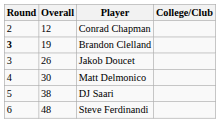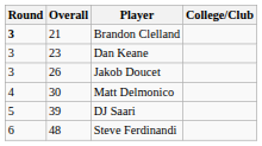 <table class="wikitable">
 <tr>
 <th>Round</th>
 <th>Overall</th>
 <th>Player</th>
 <th>College/Club</th>
 </tr>
 <tr>
-<td>2</td>
-<td>12</td>
-<td>Conrad Chapman</td>
+<td><strong>3</strong></td>
+<td>21</td>
+<td>Brandon Clelland</td>
 <td></td>
 </tr>
 <tr>
-<td><strong>3</strong></td>
-<td>19</td>
-<td>Brandon Clelland</td>
+<td>3</td>
+<td>23</td>
+<td>Dan Keane</td>
 <td></td>
 </tr>
 <tr>
 <td>3</td>
 <td>26</td>
 <td>Jakob Doucet</td>
 <td></td>
 </tr>
 <tr>
 <td>4</td>
 <td>30</td>
 <td>Matt Delmonico</td>
 <td></td>
 </tr>
 <tr>
 <td>5</td>
-<td>38</td>
+<td>39</td>
 <td>DJ Saari</td>
 <td></td>
 </tr>
 <tr>
 <td>6</td>
 <td>48</td>
 <td>Steve Ferdinandi</td>
 <td></td>
 </tr>
 </table>
